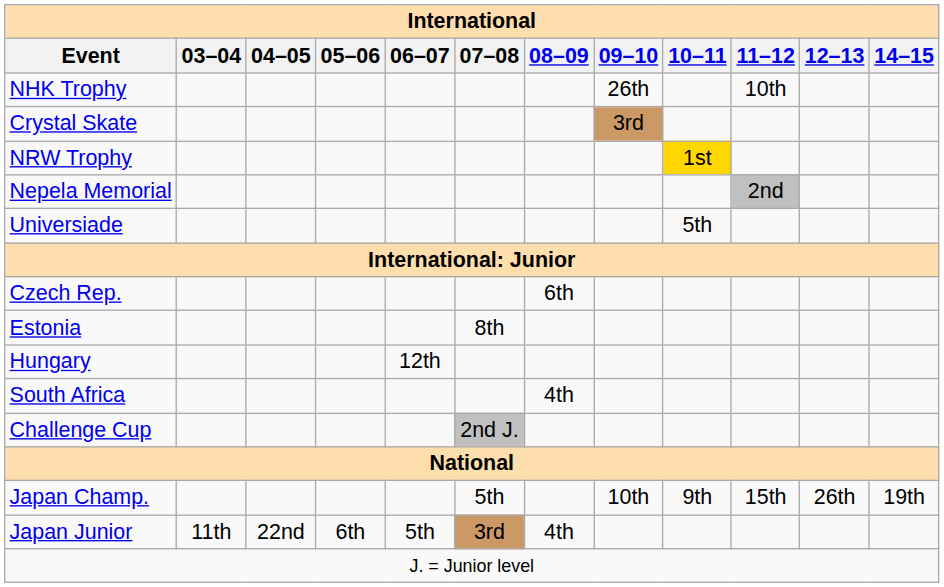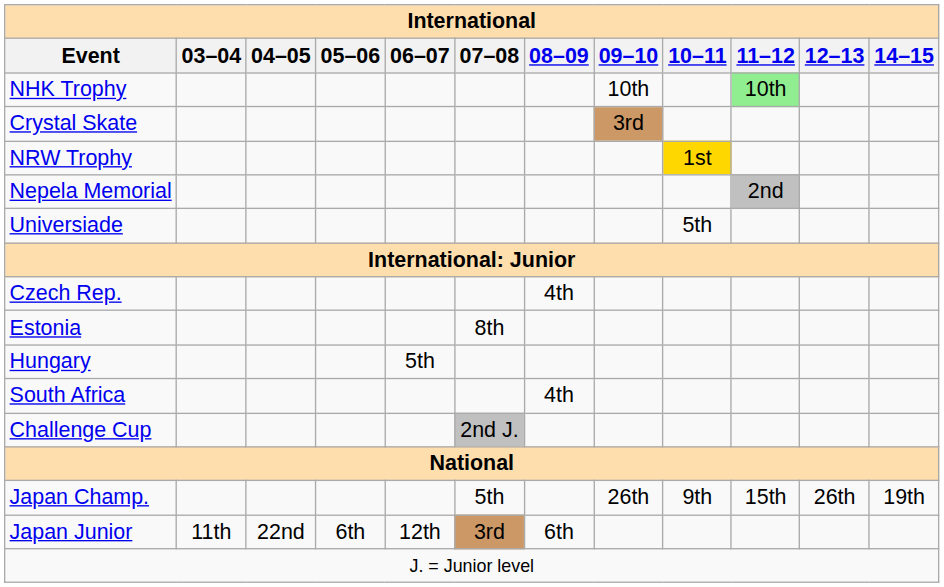 <table class="wikitable" style="text-align:center">
 <tr>
 <th colspan="12" style="background-color: #ffdead; " align="center">International</th>
 </tr>
 <tr>
 <th>Event</th>
 <th>03–04</th>
 <th>04–05</th>
 <th>05–06</th>
 <th>06–07</th>
 <th>07–08</th>
 <th><a href='#'>08–09</a></th>
 <th><a href='#'>09–10</a></th>
 <th><a href='#'>10–11</a></th>
 <th><a href='#'>11–12</a></th>
 <th><a href='#'>12–13</a></th>
 <th><a href='#'>14–15</a></th>
 </tr>
 <tr>
 <td align=left> <a href='#'>NHK Trophy</a></td>
 <td></td>
 <td></td>
 <td></td>
 <td></td>
 <td></td>
 <td></td>
-<td>26th</td>
+<td>10th</td>
 <td></td>
-<td>10th</td>
+<td style="background: lightgreen;">10th</td>
 <td></td>
 <td></td>
 </tr>
 <tr>
 <td align=left><a href='#'>Crystal Skate</a></td>
 <td></td>
 <td></td>
 <td></td>
 <td></td>
 <td></td>
 <td></td>
 <td bgcolor=cc9966>3rd</td>
 <td></td>
 <td></td>
 <td></td>
 <td></td>
 </tr>
 <tr>
 <td align=left><a href='#'>NRW Trophy</a></td>
 <td></td>
 <td></td>
 <td></td>
 <td></td>
 <td></td>
 <td></td>
 <td></td>
 <td bgcolor=gold>1st</td>
 <td></td>
 <td></td>
 <td></td>
 </tr>
 <tr>
 <td align=left><a href='#'>Nepela Memorial</a></td>
 <td></td>
 <td></td>
 <td></td>
 <td></td>
 <td></td>
 <td></td>
 <td></td>
 <td></td>
 <td bgcolor=silver>2nd</td>
 <td></td>
 <td></td>
 </tr>
 <tr>
 <td align=left><a href='#'>Universiade</a></td>
 <td></td>
 <td></td>
 <td></td>
 <td></td>
 <td></td>
 <td></td>
 <td></td>
 <td>5th</td>
 <td></td>
 <td></td>
 <td></td>
 </tr>
 <tr>
 <th colspan="12" style="background-color: #ffdead; " align="center">International: Junior</th>
 </tr>
 <tr>
 <td align=left> <a href='#'>Czech Rep.</a></td>
 <td></td>
 <td></td>
 <td></td>
 <td></td>
 <td></td>
-<td>6th</td>
+<td>4th</td>
 <td></td>
 <td></td>
 <td></td>
 <td></td>
 <td></td>
 </tr>
 <tr>
 <td align=left> <a href='#'>Estonia</a></td>
 <td></td>
 <td></td>
 <td></td>
 <td></td>
 <td>8th</td>
 <td></td>
 <td></td>
 <td></td>
 <td></td>
 <td></td>
 <td></td>
 </tr>
 <tr>
 <td align=left> <a href='#'>Hungary</a></td>
 <td></td>
 <td></td>
 <td></td>
-<td>12th</td>
+<td>5th</td>
 <td></td>
 <td></td>
 <td></td>
 <td></td>
 <td></td>
 <td></td>
 <td></td>
 </tr>
 <tr>
 <td align=left> <a href='#'>South Africa</a></td>
 <td></td>
 <td></td>
 <td></td>
 <td></td>
 <td></td>
 <td>4th</td>
 <td></td>
 <td></td>
 <td></td>
 <td></td>
 <td></td>
 </tr>
 <tr>
 <td align=left><a href='#'>Challenge Cup</a></td>
 <td></td>
 <td></td>
 <td></td>
 <td></td>
 <td bgcolor=silver>2nd J.</td>
 <td></td>
 <td></td>
 <td></td>
 <td></td>
 <td></td>
 <td></td>
 </tr>
 <tr>
 <th colspan="12" style="background-color: #ffdead; " align="center">National</th>
 </tr>
 <tr>
 <td align=left><a href='#'>Japan Champ.</a></td>
 <td></td>
 <td></td>
 <td></td>
 <td></td>
 <td>5th</td>
 <td></td>
-<td>10th</td>
+<td>26th</td>
 <td>9th</td>
 <td>15th</td>
 <td>26th</td>
 <td>19th</td>
 </tr>
 <tr>
 <td align=left><a href='#'>Japan Junior</a></td>
 <td>11th</td>
 <td>22nd</td>
 <td>6th</td>
-<td>5th</td>
+<td>12th</td>
 <td bgcolor=cc9966>3rd</td>
-<td>4th</td>
+<td>6th</td>
 <td></td>
 <td></td>
 <td></td>
 <td></td>
 <td></td>
 </tr>
 <tr>
 <td colspan="12" align="center"><small> J. = Junior level</small></td>
 </tr>
 </table>
